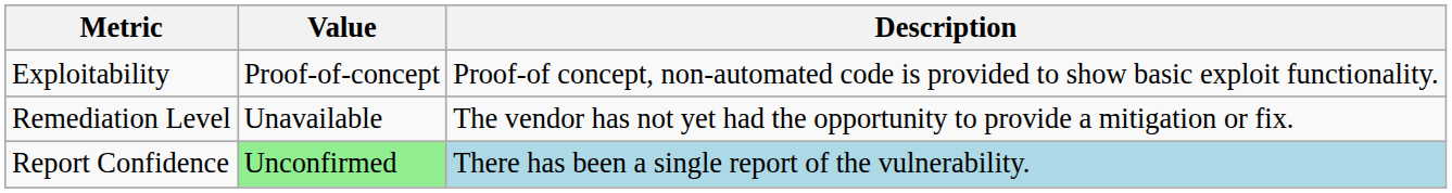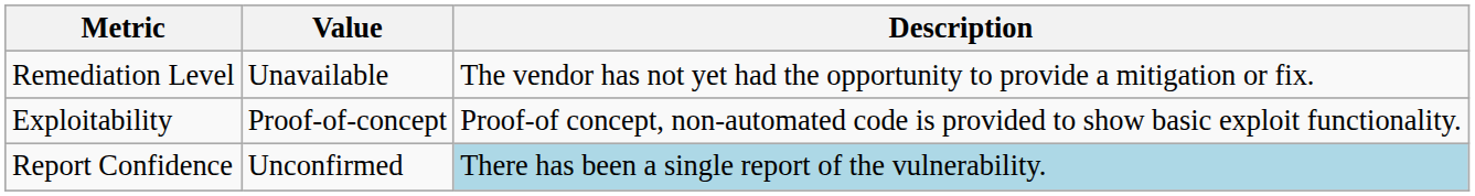 <table class="wikitable">
 <tr>
 <th>Metric</th>
 <th>Value</th>
 <th>Description</th>
 </tr>
 <tr>
+<td>Remediation Level</td>
+<td>Unavailable</td>
+<td>The vendor has not yet had the opportunity to provide a mitigation or fix.</td>
+</tr>
+<tr>
 <td>Exploitability</td>
 <td>Proof-of-concept</td>
 <td>Proof-of concept, non-automated code is provided to show basic exploit functionality.</td>
 </tr>
 <tr>
-<td>Remediation Level</td>
-<td>Unavailable</td>
-<td>The vendor has not yet had the opportunity to provide a mitigation or fix.</td>
-</tr>
-<tr>
 <td>Report Confidence</td>
-<td style="background: lightgreen;">Unconfirmed</td>
+<td>Unconfirmed</td>
 <td style="background: lightblue;">There has been a single report of the vulnerability.</td>
 </tr>
 </table>
